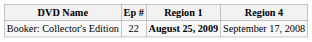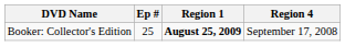 <table class="wikitable">
 <tr>
 <th>DVD Name</th>
 <th>Ep #</th>
 <th>Region 1</th>
 <th>Region 4</th>
 </tr>
 <tr>
 <td>Booker: Collector's Edition</td>
-<td style="text-align:center;">22</td>
+<td style="text-align:center;">25</td>
 <td><strong>August 25, 2009</strong></td>
 <td>September 17, 2008</td>
 </tr>
 </table>
